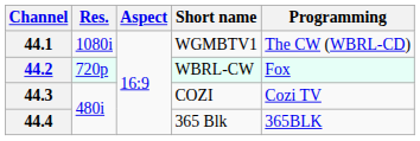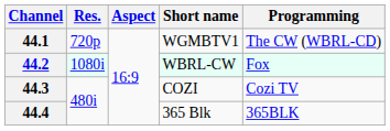 <table class="wikitable">
 <tr>
 <th scope = "col"><a href='#'>Channel</a></th>
 <th scope = "col"><a href='#'>Res.</a></th>
 <th scope = "col"><a href='#'>Aspect</a></th>
 <th scope = "col">Short name</th>
 <th scope = "col">Programming</th>
 </tr>
 <tr>
 <th scope = "row">44.1</th>
-<td><a href='#'>1080i</a></td>
+<td><a href='#'>720p</a></td>
 <td rowspan=4><a href='#'>16:9</a></td>
 <td>WGMBTV1</td>
 <td><a href='#'>The CW</a> (<a href='#'>WBRL-CD</a>)</td>
 </tr>
 <tr style="background-color: #E6FFF7;">
 <th scope = "row"><a href='#'>44.2</a></th>
-<td><a href='#'>720p</a></td>
+<td><a href='#'>1080i</a></td>
 <td>WBRL-CW</td>
 <td><a href='#'>Fox</a></td>
 </tr>
 <tr>
 <th scope = "row">44.3</th>
 <td rowspan=2><a href='#'>480i</a></td>
 <td>COZI</td>
 <td><a href='#'>Cozi TV</a></td>
 </tr>
 <tr>
 <th scope = "row">44.4</th>
 <td>365 Blk</td>
 <td><a href='#'>365BLK</a></td>
 </tr>
 </table>
